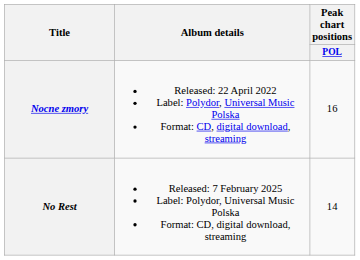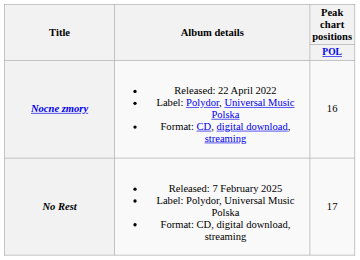 <table class="wikitable plainrowheaders" style="text-align:center;">
 <tr>
 <th scope="col" rowspan="2" style="width:10em;">Title</th>
 <th scope="col" rowspan="2" style="width:18em;">Album details</th>
 <th>Peak chart positions</th>
 </tr>
 <tr>
 <th scope="col" style="width:3em;font-size:90%;"><a href='#'>POL</a><br></th>
 </tr>
 <tr>
 <th scope="row"><em><a href='#'>Nocne zmory</a></em></th>
 <td><br><ul><li>Released: 22 April 2022</li><li>Label: <a href='#'>Polydor</a>, <a href='#'>Universal Music Polska</a></li><li>Format: <a href='#'>CD</a>, <a href='#'>digital download</a>, <a href='#'>streaming</a></li></ul></td>
 <td>16</td>
 </tr>
 <tr>
 <th scope="row"><em>No Rest</em></th>
 <td><br><ul><li>Released: 7 February 2025</li><li>Label: Polydor, Universal Music Polska</li><li>Format: CD, digital download, streaming</li></ul></td>
-<td>14</td>
+<td>17</td>
 </tr>
 </table>
